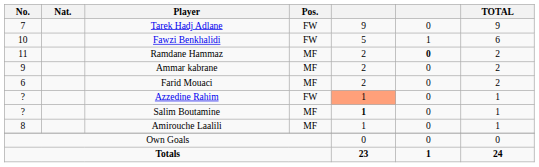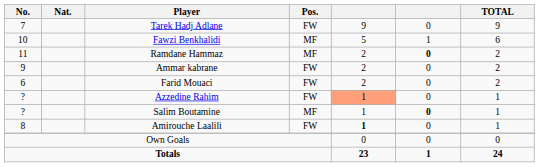 <table class="wikitable sortable alternance"  style="font-size:85%; text-align:center; line-height:14px; width:60%;">
 <tr>
 <th width=10>No.</th>
 <th width=10>Nat.</th>
 <th width=140>Player</th>
 <th width=10>Pos.</th>
 <th width=40></th>
 <th width=40></th>
 <th width=40>TOTAL</th>
 </tr>
 <tr>
 <td>7</td>
 <td></td>
 <td><a href='#'>Tarek Hadj Adlane</a></td>
 <td>FW</td>
 <td>9</td>
 <td>0</td>
 <td>9</td>
 </tr>
 <tr>
 <td>10</td>
 <td></td>
 <td><a href='#'>Fawzi Benkhalidi</a></td>
-<td>FW</td>
+<td>MF</td>
 <td>5</td>
 <td>1</td>
 <td>6</td>
 </tr>
 <tr>
 <td>11</td>
 <td></td>
 <td>Ramdane Hammaz</td>
 <td>MF</td>
 <td>2</td>
 <td><strong>0</strong></td>
 <td>2</td>
 </tr>
 <tr>
 <td>9</td>
 <td></td>
 <td>Ammar kabrane</td>
-<td>MF</td>
+<td>FW</td>
 <td>2</td>
 <td>0</td>
 <td>2</td>
 </tr>
 <tr>
 <td>6</td>
 <td></td>
 <td>Farid Mouaci</td>
-<td>MF</td>
+<td>FW</td>
 <td>2</td>
 <td>0</td>
 <td>2</td>
 </tr>
 <tr>
 <td>?</td>
 <td></td>
 <td><a href='#'>Azzedine Rahim</a></td>
 <td>FW</td>
 <td style="background: lightsalmon;">1</td>
 <td>0</td>
 <td>1</td>
 </tr>
 <tr>
 <td>?</td>
 <td></td>
 <td>Salim Boutamine</td>
 <td>MF</td>
-<td><strong>1</strong></td>
-<td>0</td>
+<td>1</td>
+<td><strong>0</strong></td>
 <td>1</td>
 </tr>
 <tr>
 <td>8</td>
 <td></td>
 <td>Amirouche Laalili</td>
-<td>MF</td>
-<td>1</td>
+<td>FW</td>
+<td><strong>1</strong></td>
 <td>0</td>
 <td>1</td>
 </tr>
 <tr>
 </tr>
 <tr class="sortbottom">
 <td colspan="4">Own Goals</td>
 <td>0</td>
 <td>0</td>
 <td>0</td>
 </tr>
 <tr class="sortbottom">
 <td colspan="4"><strong>Totals</strong></td>
 <td><strong>23</strong></td>
 <td><strong>1</strong></td>
 <td><strong>24</strong></td>
 </tr>
 </table>
